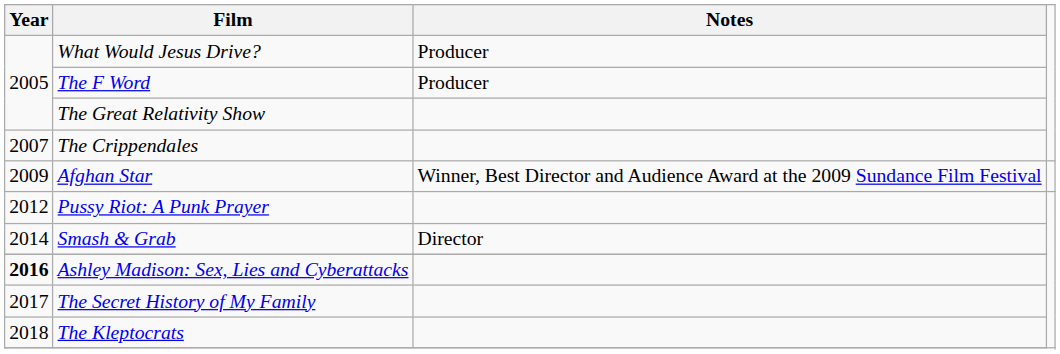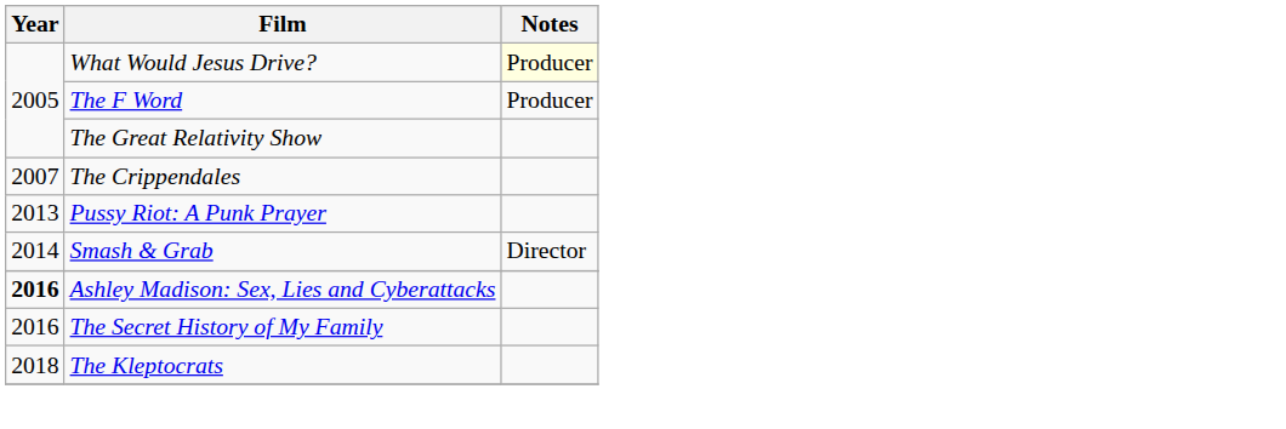 <table class="wikitable" border="1">
 <tr style="background:#CCC; text-align:center;">
 <th>Year</th>
 <th>Film</th>
 <th>Notes</th>
 </tr>
 <tr>
 <td rowspan= 3>2005</td>
 <td><em>What Would Jesus Drive?</em></td>
-<td>Producer</td>
+<td style="background: lightyellow;">Producer</td>
 </tr>
 <tr>
 <td><em><a href='#'>The F Word</a></em></td>
 <td>Producer</td>
 </tr>
 <tr>
 <td><em>The Great Relativity Show</em></td>
 <td></td>
 </tr>
 <tr>
 <td>2007</td>
 <td><em>The Crippendales</em></td>
 <td></td>
 </tr>
 <tr>
-<td>2009</td>
-<td><em><a href='#'>Afghan Star</a></em></td>
-<td>Winner, Best Director and Audience Award at the 2009 <a href='#'>Sundance Film Festival</a></td>
-<td></td>
-</tr>
-<tr>
-<td>2012</td>
+<td>2013</td>
 <td><em><a href='#'>Pussy Riot: A Punk Prayer</a></em></td>
 <td></td>
 </tr>
 <tr>
 <td>2014</td>
 <td><em><a href='#'>Smash & Grab</a></em></td>
 <td>Director</td>
 </tr>
 <tr>
 </tr>
 <tr>
 <td><strong>2016</strong></td>
 <td><em><a href='#'>Ashley Madison: Sex, Lies and Cyberattacks</a></em></td>
 <td></td>
 </tr>
 <tr>
-<td>2017</td>
+<td>2016</td>
 <td><em><a href='#'>The Secret History of My Family </a></em></td>
 <td></td>
 </tr>
 <tr>
 <td>2018</td>
 <td><em><a href='#'>The Kleptocrats</a></em></td>
 <td></td>
 </tr>
 <tr>
 </tr>
 </table>
